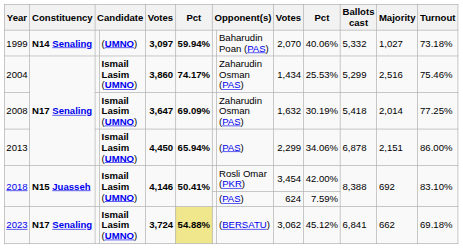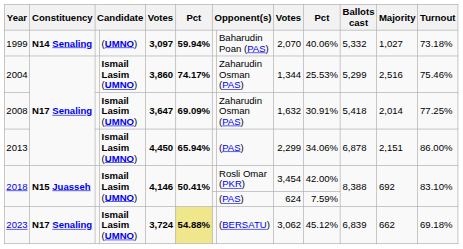 <table class="wikitable" style="margin:0.5em ; font-size:95%">
 <tr>
 <th>Year</th>
 <th>Constituency</th>
 <th colspan=2>Candidate</th>
 <th>Votes</th>
 <th>Pct</th>
 <th colspan=2>Opponent(s)</th>
 <th>Votes</th>
 <th>Pct</th>
 <th>Ballots cast</th>
 <th>Majority</th>
 <th>Turnout</th>
 </tr>
 <tr>
 <td>1999</td>
 <td><strong>N14 <a href='#'>Senaling</a></strong></td>
 <td></td>
 <td> (<a href='#'><strong>UMNO</strong></a>)</td>
 <td align="right"><strong>3,097</strong></td>
 <td><strong>59.94%</strong></td>
 <td></td>
 <td>Baharudin Poan (<a href='#'>PAS</a>)</td>
 <td align="right">2,070</td>
 <td>40.06%</td>
 <td>5,332</td>
 <td>1,027</td>
 <td>73.18%</td>
 </tr>
 <tr>
 <td>2004</td>
 <td rowspan=3><strong>N17 <a href='#'>Senaling</a></strong></td>
 <td></td>
 <td><strong>Ismail Lasim</strong> (<a href='#'><strong>UMNO</strong></a>)</td>
 <td align="right"><strong>3,860</strong></td>
 <td><strong>74.17%</strong></td>
 <td></td>
 <td>Zaharudin Osman (<a href='#'>PAS</a>)</td>
-<td align="right">1,434</td>
+<td align="right">1,344</td>
 <td>25.53%</td>
 <td>5,299</td>
 <td>2,516</td>
 <td>75.46%</td>
 </tr>
 <tr>
 <td>2008</td>
 <td></td>
 <td><strong>Ismail Lasim</strong> (<a href='#'><strong>UMNO</strong></a>)</td>
 <td align="right"><strong>3,647</strong></td>
 <td><strong>69.09%</strong></td>
 <td></td>
 <td>Zaharudin Osman (<a href='#'>PAS</a>)</td>
 <td align="right">1,632</td>
-<td>30.19%</td>
+<td>30.91%</td>
 <td>5,418</td>
 <td>2,014</td>
 <td>77.25%</td>
 </tr>
 <tr>
 <td>2013</td>
 <td></td>
 <td><strong>Ismail Lasim</strong> (<a href='#'><strong>UMNO</strong></a>)</td>
 <td align="right"><strong>4,450</strong></td>
 <td><strong>65.94%</strong></td>
 <td></td>
 <td> (<a href='#'>PAS</a>)</td>
 <td align="right">2,299</td>
 <td>34.06%</td>
 <td>6,878</td>
 <td>2,151</td>
 <td>86.00%</td>
 </tr>
 <tr>
 <td rowspan=2><a href='#'>2018</a></td>
 <td rowspan=2><strong>N15 <a href='#'>Juasseh</a></strong></td>
 <td rowspan=2 ></td>
 <td rowspan=2><strong>Ismail Lasim</strong> (<a href='#'><strong>UMNO</strong></a>)</td>
 <td rowspan=2 align="right"><strong>4,146</strong></td>
 <td rowspan=2><strong>50.41%</strong></td>
 <td></td>
 <td>Rosli Omar (<a href='#'>PKR</a>)</td>
 <td align="right">3,454</td>
 <td>42.00%</td>
 <td rowspan=2>8,388</td>
 <td rowspan=2>692</td>
 <td rowspan=2>83.10%</td>
 </tr>
 <tr>
 <td></td>
 <td> (<a href='#'>PAS</a>)</td>
 <td align="right">624</td>
 <td align=right>7.59%</td>
 </tr>
 <tr>
 <td><a href='#'>2023</a></td>
 <td><strong>N17 <a href='#'>Senaling</a></strong></td>
 <td></td>
 <td><strong>Ismail Lasim</strong> (<a href='#'><strong>UMNO</strong></a>)</td>
 <td align="right"><strong>3,724</strong></td>
 <td style="background: khaki;"><strong>54.88%</strong></td>
 <td bgcolor=></td>
 <td> (<a href='#'>BERSATU</a>)</td>
 <td align="right">3,062</td>
 <td>45.12%</td>
-<td>6,841</td>
+<td>6,839</td>
 <td>662</td>
 <td>69.18%</td>
 </tr>
 </table>
